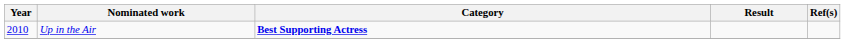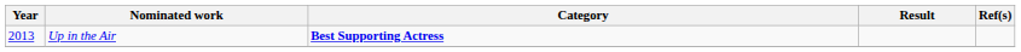 <table class="wikitable">
 <tr>
 <th width=4%>Year</th>
 <th width=27%>Nominated work</th>
 <th width=57%>Category</th>
 <th width=12%>Result</th>
 <th width=4%>Ref(s)</th>
 </tr>
 <tr>
-<td><a href='#'>2010</a></td>
+<td><a href='#'>2013</a></td>
 <td><em><a href='#'>Up in the Air</a></em></td>
 <td><strong><a href='#'>Best Supporting Actress</a></strong></td>
 <td></td>
 <td></td>
 </tr>
 <tr>
 </tr>
 </table>
